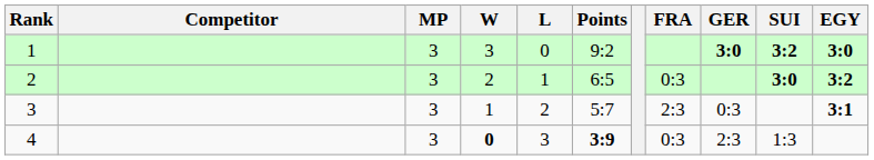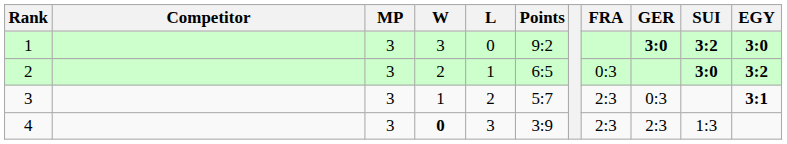 <table class="wikitable" style="text-align:center">
 <tr>
 <th>Rank</th>
 <th style="width:18em">Competitor</th>
 <th style="width:2.5em">MP</th>
 <th style="width:2.5em">W</th>
 <th style="width:2.5em">L</th>
 <th>Points</th>
 <th rowspan="5"> </th>
 <th style="width:2.5em">FRA</th>
 <th style="width:2.5em">GER</th>
 <th style="width:2.5em">SUI</th>
 <th style="width:2.5em">EGY</th>
 </tr>
 <tr style="background:#cfc;">
 <td>1</td>
 <td style="text-align:left"></td>
 <td>3</td>
 <td>3</td>
 <td>0</td>
 <td>9:2</td>
 <td></td>
 <td><strong>3:0</strong></td>
 <td><strong>3:2</strong></td>
 <td><strong>3:0</strong></td>
 </tr>
 <tr style="background:#cfc;">
 <td>2</td>
 <td style="text-align:left"></td>
 <td>3</td>
 <td>2</td>
 <td>1</td>
 <td>6:5</td>
 <td>0:3</td>
 <td></td>
 <td><strong>3:0</strong></td>
 <td><strong>3:2</strong></td>
 </tr>
 <tr>
 <td>3</td>
 <td style="text-align:left"></td>
 <td>3</td>
 <td>1</td>
 <td>2</td>
 <td>5:7</td>
 <td>2:3</td>
 <td>0:3</td>
 <td></td>
 <td><strong>3:1</strong></td>
 </tr>
 <tr>
 <td>4</td>
 <td style="text-align:left"></td>
 <td>3</td>
 <td><strong>0</strong></td>
 <td>3</td>
-<td><strong>3:9</strong></td>
-<td>0:3</td>
+<td>3:9</td>
+<td>2:3</td>
 <td>2:3</td>
 <td>1:3</td>
 <td></td>
 </tr>
 </table>
